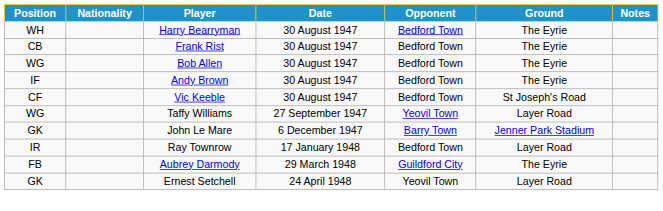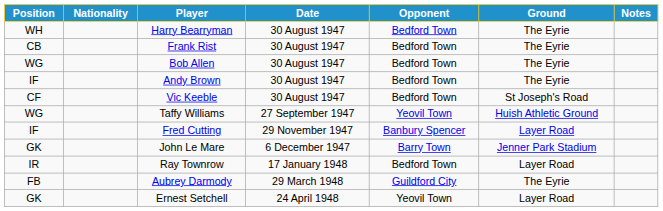 <table class="wikitable" style="text-align:center; font-size:90%; width:100%;">
 <tr>
 <th style="background:#2191CC; color:white; border:1px solid #F7C408; text-align:center;">Position</th>
 <th style="background:#2191CC; color:white; border:1px solid #F7C408; text-align:center;">Nationality</th>
 <th style="background:#2191CC; color:white; border:1px solid #F7C408; text-align:center;">Player</th>
 <th style="background:#2191CC; color:white; border:1px solid #F7C408; text-align:center;">Date</th>
 <th style="background:#2191CC; color:white; border:1px solid #F7C408; text-align:center;">Opponent</th>
 <th style="background:#2191CC; color:white; border:1px solid #F7C408; text-align:center;">Ground</th>
 <th style="background:#2191CC; color:white; border:1px solid #F7C408; text-align:center;">Notes</th>
 </tr>
 <tr>
 <td>WH</td>
 <td></td>
 <td><a href='#'>Harry Bearryman</a></td>
 <td>30 August 1947</td>
 <td><a href='#'>Bedford Town</a></td>
 <td>The Eyrie</td>
 <td></td>
 </tr>
 <tr>
 <td>CB</td>
 <td></td>
 <td><a href='#'>Frank Rist</a></td>
 <td>30 August 1947</td>
 <td>Bedford Town</td>
 <td>The Eyrie</td>
 <td></td>
 </tr>
 <tr>
 <td>WG</td>
 <td></td>
 <td><a href='#'>Bob Allen</a></td>
 <td>30 August 1947</td>
 <td>Bedford Town</td>
 <td>The Eyrie</td>
 <td></td>
 </tr>
 <tr>
 <td>IF</td>
 <td></td>
 <td><a href='#'>Andy Brown</a></td>
 <td>30 August 1947</td>
 <td>Bedford Town</td>
 <td>The Eyrie</td>
 <td></td>
 </tr>
 <tr>
 <td>CF</td>
 <td></td>
 <td><a href='#'>Vic Keeble</a></td>
 <td>30 August 1947</td>
 <td>Bedford Town</td>
 <td>St Joseph's Road</td>
 <td></td>
 </tr>
 <tr>
 <td>WG</td>
 <td></td>
 <td>Taffy Williams</td>
 <td>27 September 1947</td>
 <td><a href='#'>Yeovil Town</a></td>
-<td>Layer Road</td>
+<td><a href='#'>Huish Athletic Ground</a></td>
+<td></td>
+</tr>
+<tr>
+<td>IF</td>
+<td></td>
+<td><a href='#'>Fred Cutting</a></td>
+<td>29 November 1947</td>
+<td><a href='#'>Banbury Spencer</a></td>
+<td><a href='#'>Layer Road</a></td>
 <td></td>
 </tr>
 <tr>
 <td>GK</td>
 <td></td>
 <td>John Le Mare</td>
 <td>6 December 1947</td>
 <td><a href='#'>Barry Town</a></td>
 <td><a href='#'>Jenner Park Stadium</a></td>
 <td></td>
 </tr>
 <tr>
 <td>IR</td>
 <td></td>
 <td>Ray Townrow</td>
 <td>17 January 1948</td>
 <td>Bedford Town</td>
 <td>Layer Road</td>
 <td></td>
 </tr>
 <tr>
 <td>FB</td>
 <td></td>
 <td><a href='#'>Aubrey Darmody</a></td>
 <td>29 March 1948</td>
 <td><a href='#'>Guildford City</a></td>
 <td>The Eyrie</td>
 <td></td>
 </tr>
 <tr>
 <td>GK</td>
 <td></td>
 <td>Ernest Setchell</td>
 <td>24 April 1948</td>
 <td>Yeovil Town</td>
 <td>Layer Road</td>
 <td></td>
 </tr>
 </table>
